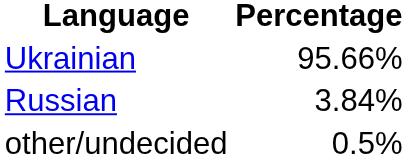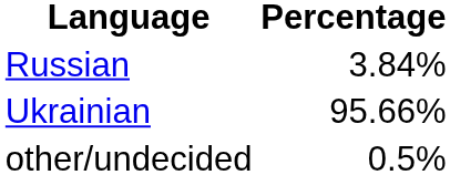 <table class="standard">
 <tr>
 <th>Language</th>
 <th>Percentage</th>
 </tr>
 <tr>
+<td><a href='#'>Russian</a></td>
+<td align="right">3.84%</td>
+</tr>
+<tr>
 <td><a href='#'>Ukrainian</a></td>
 <td align="right">95.66%</td>
-</tr>
-<tr>
-<td><a href='#'>Russian</a></td>
-<td align="right">3.84%</td>
 </tr>
 <tr>
 <td>other/undecided</td>
 <td align="right">0.5%</td>
 </tr>
 </table>
